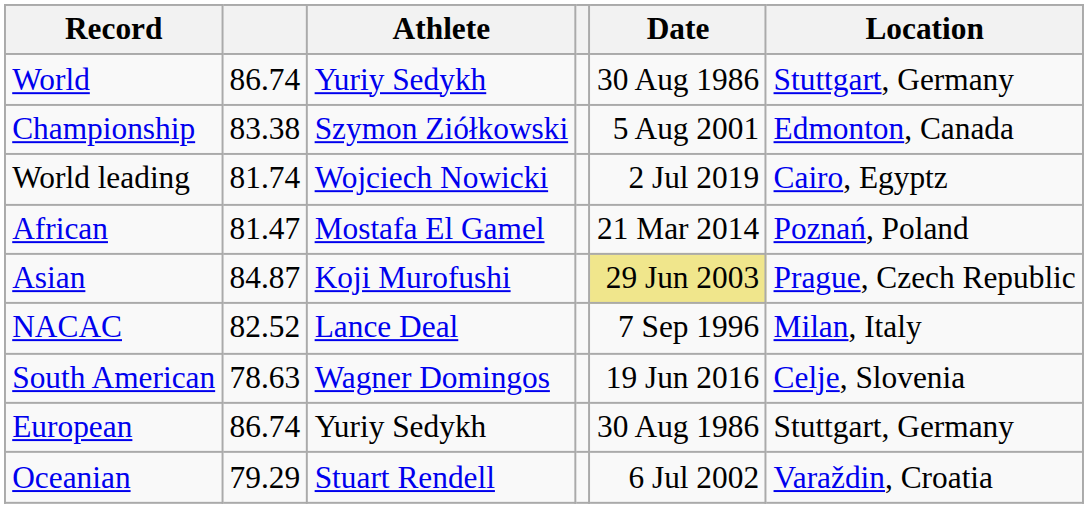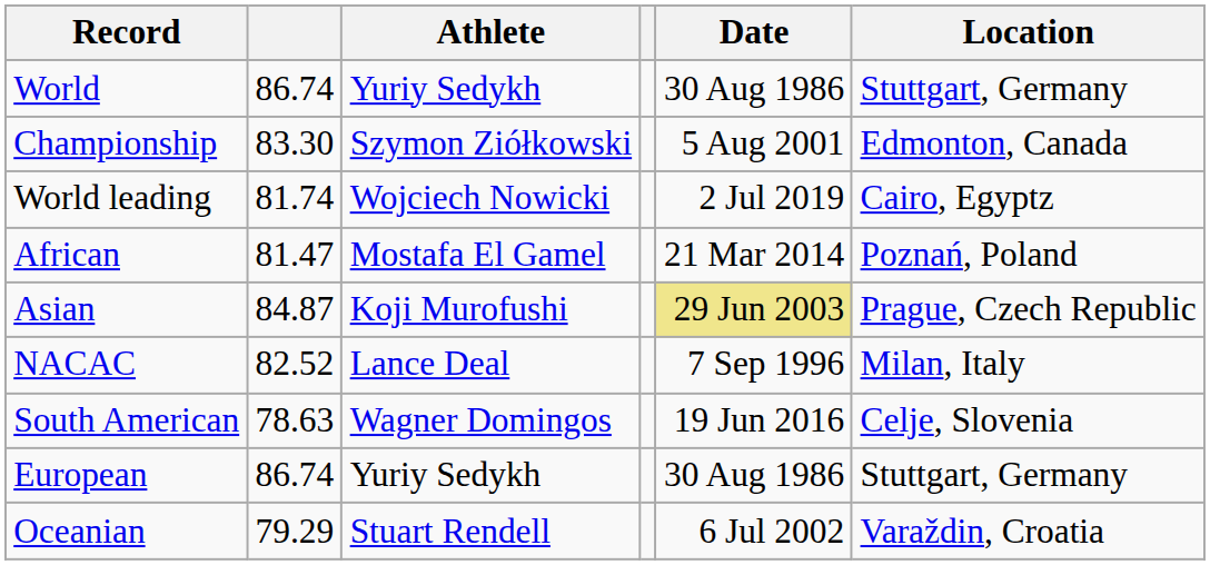 <table class="wikitable">
 <tr>
 <th>Record</th>
 <th></th>
 <th>Athlete</th>
 <th></th>
 <th>Date</th>
 <th>Location</th>
 </tr>
 <tr>
 <td><a href='#'>World</a></td>
 <td>86.74</td>
 <td><a href='#'>Yuriy Sedykh</a></td>
 <td></td>
 <td align=right>30 Aug 1986</td>
 <td><a href='#'>Stuttgart</a>, Germany</td>
 </tr>
 <tr>
 <td><a href='#'>Championship</a></td>
-<td>83.38</td>
+<td>83.30</td>
 <td><a href='#'>Szymon Ziółkowski</a></td>
 <td></td>
 <td align=right>5 Aug 2001</td>
 <td><a href='#'>Edmonton</a>, Canada</td>
 </tr>
 <tr>
 <td>World leading</td>
 <td>81.74</td>
 <td><a href='#'>Wojciech Nowicki</a></td>
 <td></td>
 <td align=right>2 Jul 2019</td>
 <td><a href='#'>Cairo</a>, Egyptz</td>
 </tr>
 <tr>
 <td><a href='#'>African</a></td>
 <td>81.47</td>
 <td><a href='#'>Mostafa El Gamel</a></td>
 <td></td>
 <td align=right>21 Mar 2014</td>
 <td><a href='#'>Poznań</a>, Poland</td>
 </tr>
 <tr>
 <td><a href='#'>Asian</a></td>
 <td>84.87</td>
 <td><a href='#'>Koji Murofushi</a></td>
 <td></td>
 <td align=right style="background: khaki;">29 Jun 2003</td>
 <td><a href='#'>Prague</a>, Czech Republic</td>
 </tr>
 <tr>
 <td><a href='#'>NACAC</a></td>
 <td>82.52</td>
 <td><a href='#'>Lance Deal</a></td>
 <td></td>
 <td align=right>7 Sep 1996</td>
 <td><a href='#'>Milan</a>, Italy</td>
 </tr>
 <tr>
 <td><a href='#'>South American</a></td>
 <td>78.63</td>
 <td><a href='#'>Wagner Domingos</a></td>
 <td></td>
 <td align=right>19 Jun 2016</td>
 <td><a href='#'>Celje</a>, Slovenia</td>
 </tr>
 <tr>
 <td><a href='#'>European</a></td>
 <td>86.74</td>
 <td>Yuriy Sedykh</td>
 <td></td>
 <td align=right>30 Aug 1986</td>
 <td>Stuttgart, Germany</td>
 </tr>
 <tr>
 <td><a href='#'>Oceanian</a></td>
 <td>79.29</td>
 <td><a href='#'>Stuart Rendell</a></td>
 <td></td>
 <td align=right>6 Jul 2002</td>
 <td><a href='#'>Varaždin</a>, Croatia</td>
 </tr>
 </table>
